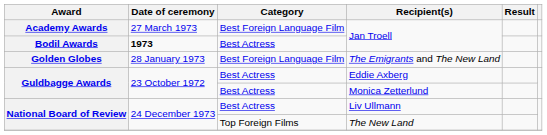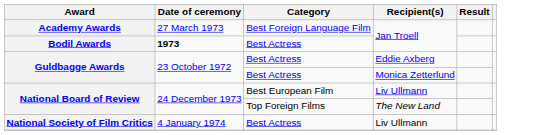 <table class="wikitable plainrowheaders sortable">
 <tr>
 <th scope="col">Award</th>
 <th scope="col">Date of ceremony</th>
 <th scope="col">Category</th>
 <th scope="col">Recipient(s)</th>
 <th scope="col">Result</th>
 <th scope="col" class="unsortable"></th>
 </tr>
 <tr>
 <th scope="row"><a href='#'>Academy Awards</a></th>
 <td rowspan="1"><a href='#'>27 March 1973</a></td>
 <td><a href='#'>Best Foreign Language Film</a></td>
 <td rowspan="2"><a href='#'>Jan Troell</a></td>
 <td></td>
 <td rowspan="1"></td>
 </tr>
 <tr>
 <th scope="row"><a href='#'>Bodil Awards</a></th>
 <td rowspan="1"><strong>1973</strong></td>
 <td><a href='#'>Best Actress</a></td>
 <td></td>
 <td rowspan="1"></td>
 </tr>
 <tr>
-<th scope="row"><a href='#'>Golden Globes</a></th>
-<td rowspan="1"><a href='#'>28 January 1973</a></td>
-<td><a href='#'>Best Foreign Language Film</a></td>
-<td><em><a href='#'>The Emigrants</a></em> and <em>The New Land</em></td>
-<td></td>
-<td rowspan="1"></td>
-</tr>
-<tr>
 <th scope="row" rowspan=2><a href='#'>Guldbagge Awards</a></th>
 <td rowspan="2"><a href='#'>	23 October 1972</a></td>
 <td><a href='#'>Best Actress</a></td>
 <td><a href='#'>Eddie Axberg</a></td>
 <td></td>
 <td rowspan="2"></td>
 </tr>
 <tr>
 <td><a href='#'>Best Actress</a></td>
 <td><a href='#'>Monica Zetterlund</a></td>
 <td></td>
 </tr>
 <tr>
 <th scope="row" rowspan=2><a href='#'>National Board of Review</a></th>
 <td rowspan="2"><a href='#'>24 December 1973</a></td>
-<td><a href='#'>Best Actress</a></td>
+<td>Best European Film</td>
 <td><a href='#'>Liv Ullmann</a></td>
 <td></td>
 <td rowspan="2"></td>
 </tr>
 <tr>
 <td>Top Foreign Films</td>
 <td><em>The New Land</em></td>
 <td></td>
 </tr>
 <tr>
+<th scope="row"><a href='#'>National Society of Film Critics</a></th>
+<td rowspan="1"><a href='#'>4 January 1974</a></td>
+<td><a href='#'>Best Actress</a></td>
+<td>Liv Ullmann</td>
+<td></td>
+<td rowspan="1"></td>
+</tr>
+<tr>
 </tr>
 </table>
